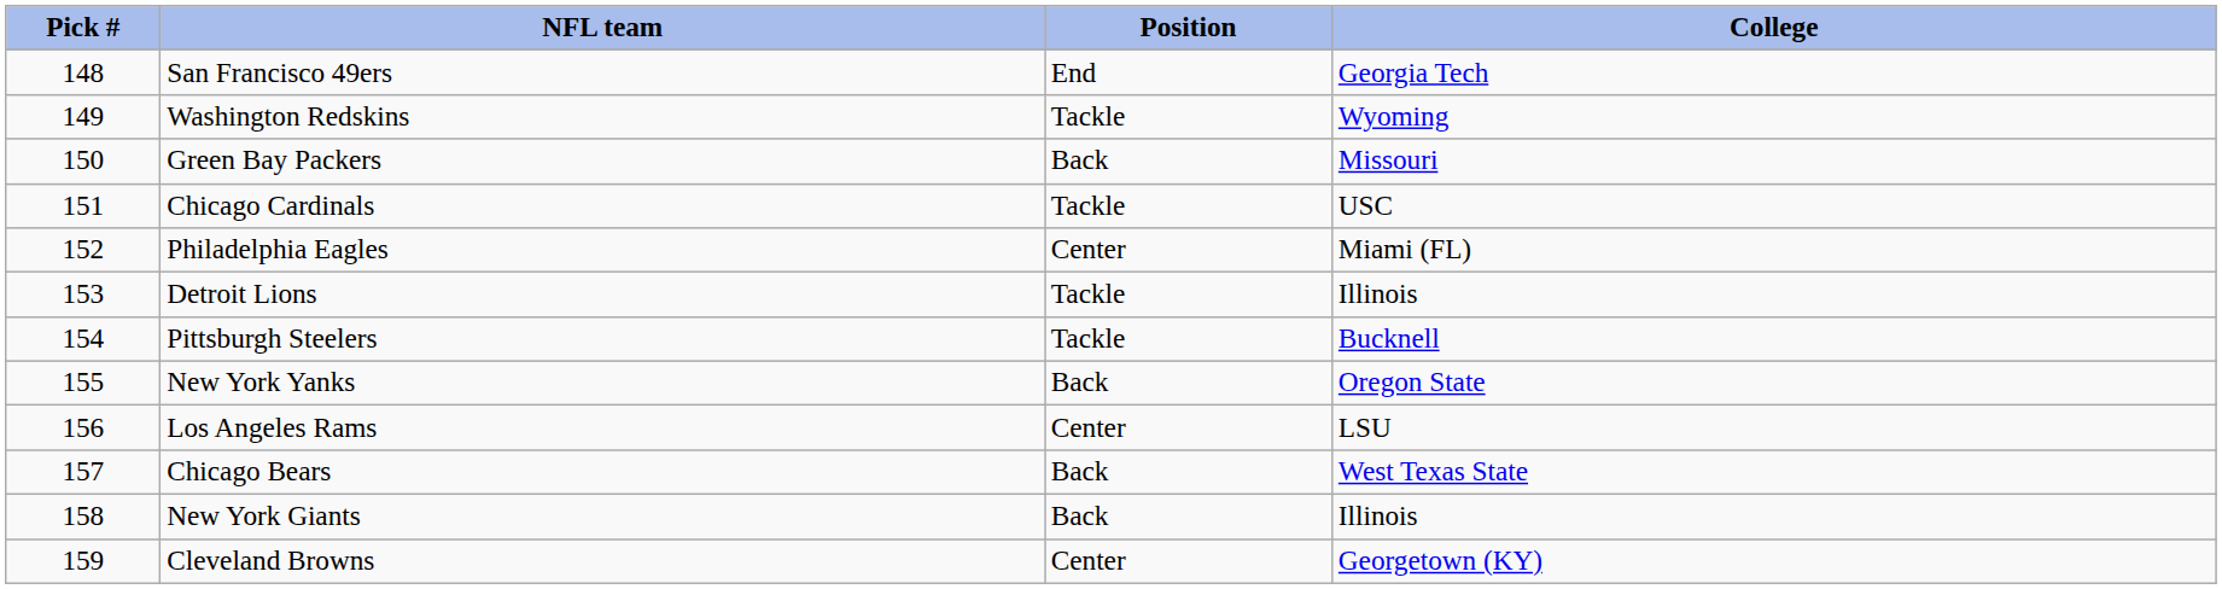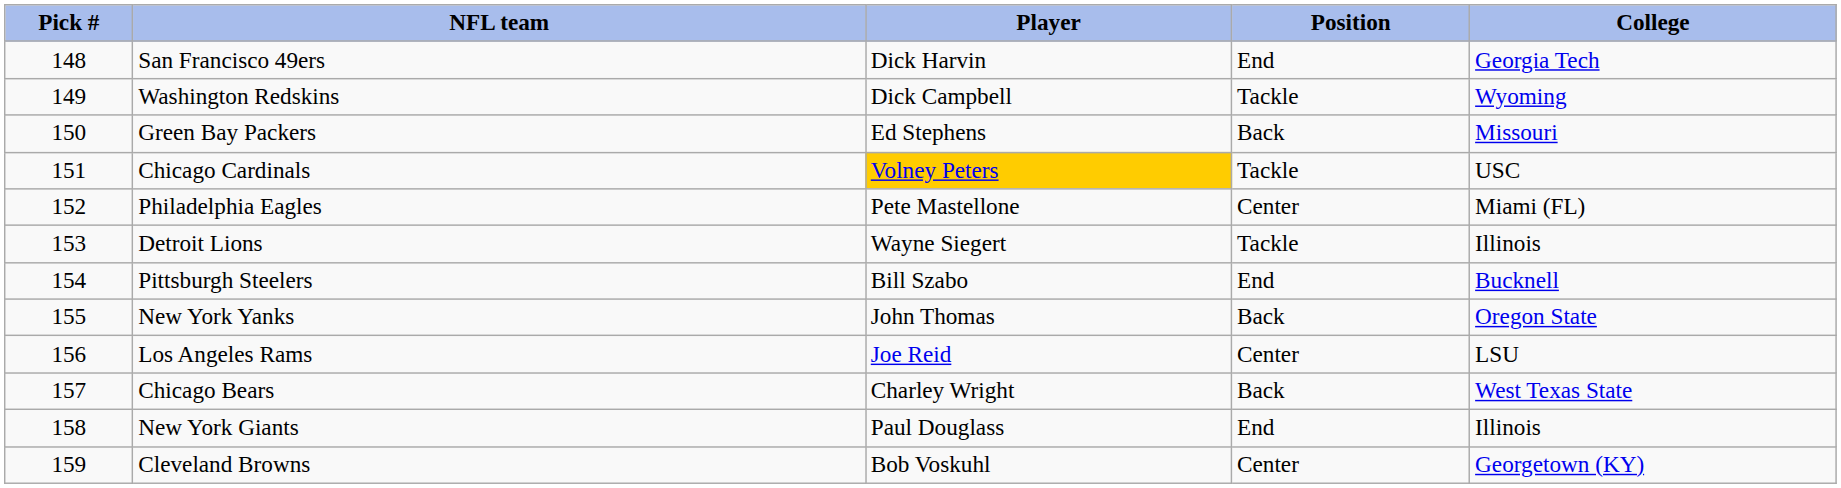 <table class="wikitable sortable sortable" style="width: 100%">
 <tr>
 <th style="background:#A8BDEC;" width=7%>Pick #</th>
 <th width=40% style="background:#A8BDEC;">NFL team</th>
+<th width=20% style="background:#A8BDEC;">Player</th>
 <th width=13% style="background:#A8BDEC;">Position</th>
 <th style="background:#A8BDEC;">College</th>
 </tr>
 <tr>
 <td align=center>148</td>
 <td>San Francisco 49ers</td>
+<td>Dick Harvin</td>
 <td>End</td>
 <td><a href='#'>Georgia Tech</a></td>
 </tr>
 <tr>
 <td align=center>149</td>
 <td>Washington Redskins</td>
+<td>Dick Campbell</td>
 <td>Tackle</td>
 <td><a href='#'>Wyoming</a></td>
 </tr>
 <tr>
 <td align=center>150</td>
 <td>Green Bay Packers</td>
+<td>Ed Stephens</td>
 <td>Back</td>
 <td><a href='#'>Missouri</a></td>
 </tr>
 <tr>
 <td align=center>151</td>
 <td>Chicago Cardinals</td>
+<td bgcolor="#FFCC00"><a href='#'>Volney Peters</a></td>
 <td>Tackle</td>
 <td>USC</td>
 </tr>
 <tr>
 <td align=center>152</td>
 <td>Philadelphia Eagles</td>
+<td>Pete Mastellone</td>
 <td>Center</td>
 <td>Miami (FL)</td>
 </tr>
 <tr>
 <td align=center>153</td>
 <td>Detroit Lions</td>
+<td>Wayne Siegert</td>
 <td>Tackle</td>
 <td>Illinois</td>
 </tr>
 <tr>
 <td align=center>154</td>
 <td>Pittsburgh Steelers</td>
-<td>Tackle</td>
+<td>Bill Szabo</td>
+<td>End</td>
 <td><a href='#'>Bucknell</a></td>
 </tr>
 <tr>
 <td align=center>155</td>
 <td>New York Yanks</td>
+<td>John Thomas</td>
 <td>Back</td>
 <td><a href='#'>Oregon State</a></td>
 </tr>
 <tr>
 <td align=center>156</td>
 <td>Los Angeles Rams</td>
+<td><a href='#'>Joe Reid</a></td>
 <td>Center</td>
 <td>LSU</td>
 </tr>
 <tr>
 <td align=center>157</td>
 <td>Chicago Bears</td>
+<td>Charley Wright</td>
 <td>Back</td>
 <td><a href='#'>West Texas State</a></td>
 </tr>
 <tr>
 <td align=center>158</td>
 <td>New York Giants</td>
-<td>Back</td>
+<td>Paul Douglass</td>
+<td>End</td>
 <td>Illinois</td>
 </tr>
 <tr>
 <td align=center>159</td>
 <td>Cleveland Browns</td>
+<td>Bob Voskuhl</td>
 <td>Center</td>
 <td><a href='#'>Georgetown (KY)</a></td>
 </tr>
 </table>
